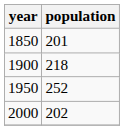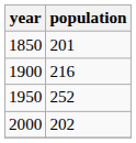 <table class="wikitable">
 <tr>
 <th>year</th>
 <th>population</th>
 </tr>
 <tr>
 <td>1850</td>
 <td>201</td>
 </tr>
 <tr>
 <td>1900</td>
-<td>218</td>
+<td>216</td>
 </tr>
 <tr>
 <td>1950</td>
 <td>252</td>
 </tr>
 <tr>
 <td>2000</td>
 <td>202</td>
 </tr>
 <tr>
 </tr>
 </table>
